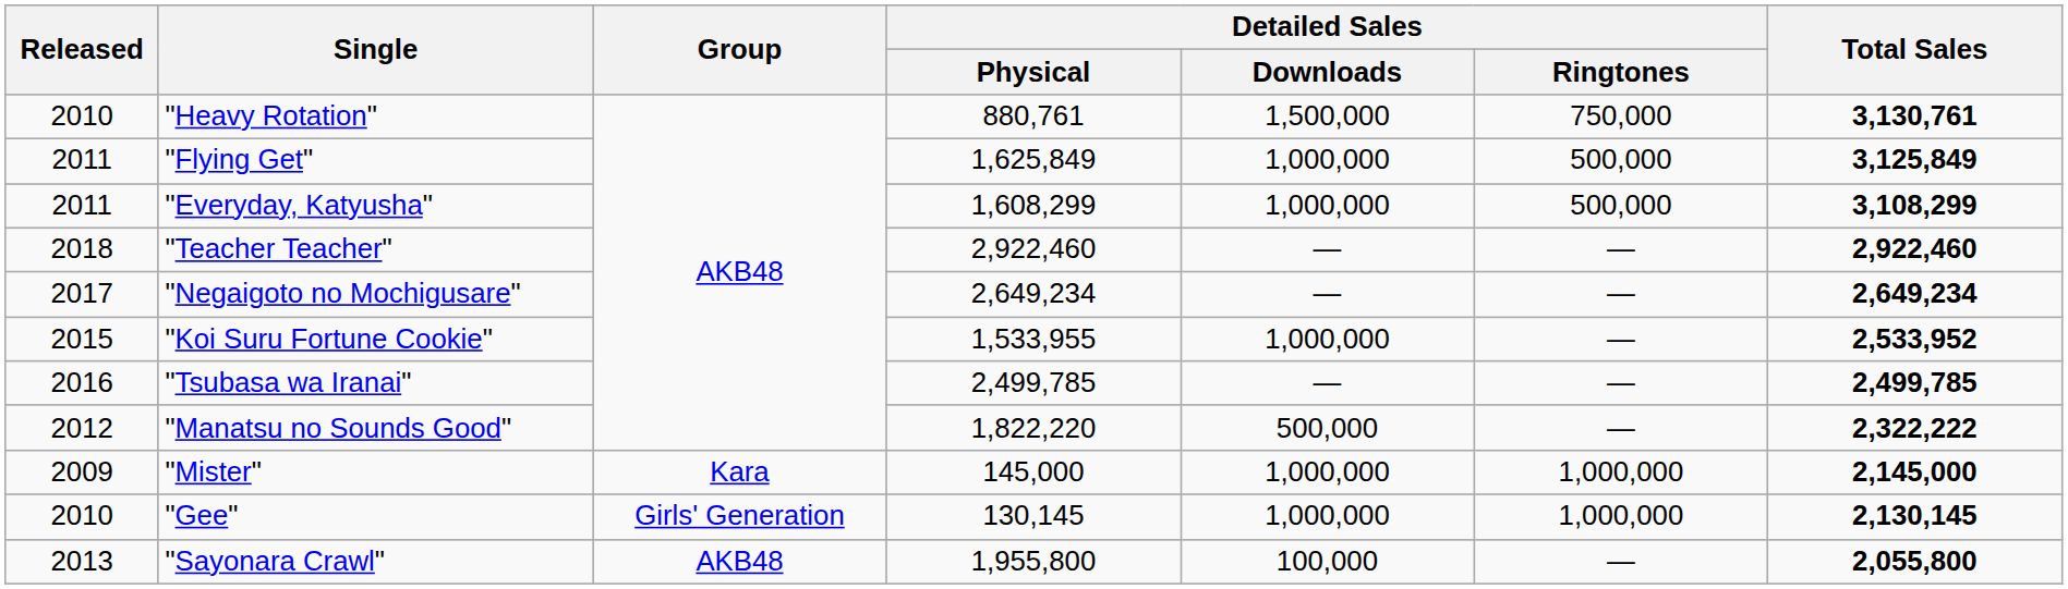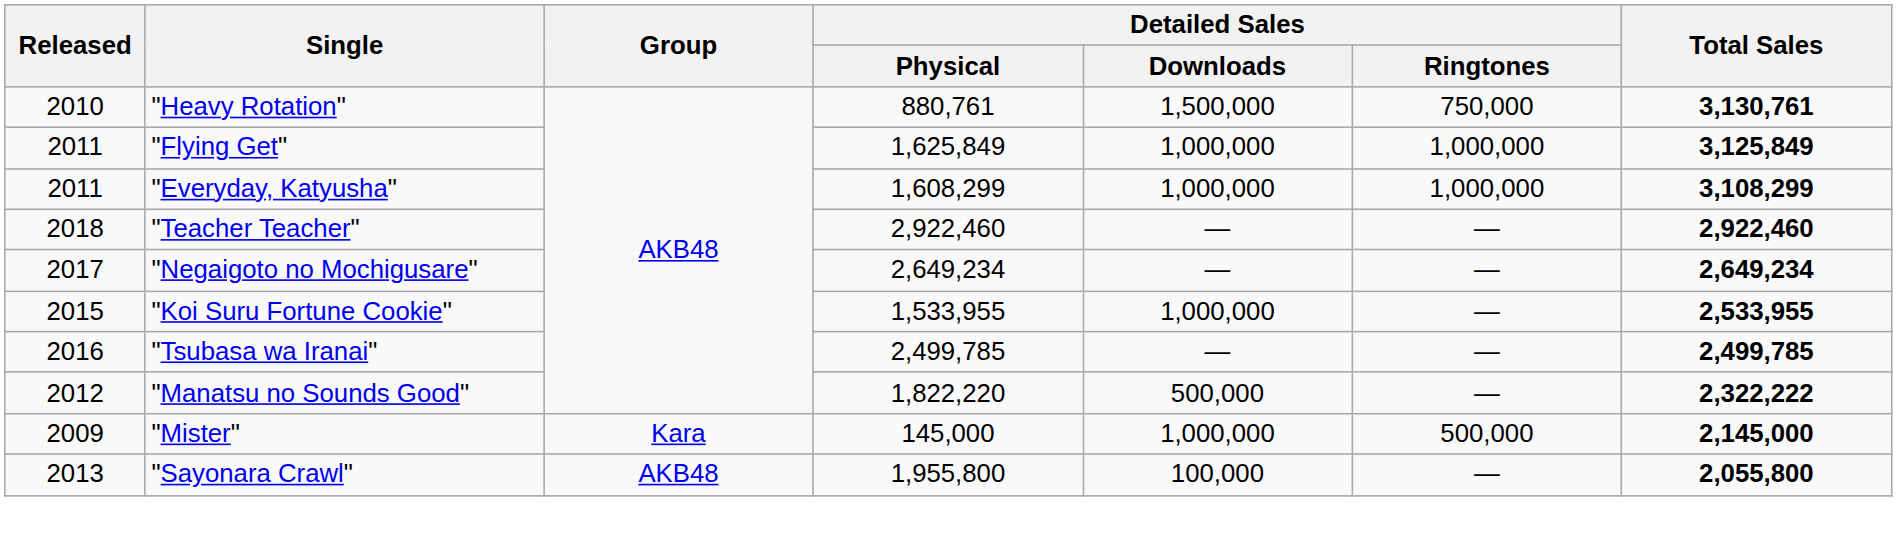 <table class="wikitable" style="text-align: center;">
 <tr>
 <th style="width: 5em;" rowspan="2">Released</th>
 <th style="width: 15em;" rowspan="2">Single</th>
 <th style="width: 10em;" rowspan="2">Group</th>
 <th style="width: 30em;" colspan="3">Detailed Sales</th>
 <th style="width: 10em;" rowspan="2">Total Sales</th>
 </tr>
 <tr>
 <th style="width: 10em;">Physical</th>
 <th style="width: 10em;">Downloads</th>
 <th style="width: 10em;">Ringtones</th>
 </tr>
 <tr>
 <td>2010</td>
 <td style="text-align:left">"<a href='#'>Heavy Rotation</a>"</td>
 <td rowspan="8"><a href='#'>AKB48</a></td>
 <td style="text-align: center;">880,761</td>
 <td style="text-align: center;">1,500,000</td>
 <td style="text-align: center;">750,000</td>
 <td style="text-align: center;"><strong>3,130,761</strong></td>
 </tr>
 <tr>
 <td>2011</td>
 <td style="text-align:left">"<a href='#'>Flying Get</a>"</td>
 <td style="text-align: center;">1,625,849</td>
 <td style="text-align: center;">1,000,000</td>
-<td style="text-align: center;">500,000</td>
+<td style="text-align: center;">1,000,000</td>
 <td style="text-align: center;"><strong>3,125,849</strong></td>
 </tr>
 <tr>
 <td>2011</td>
 <td style="text-align:left">"<a href='#'>Everyday, Katyusha</a>"</td>
 <td style="text-align: center;">1,608,299</td>
 <td style="text-align: center;">1,000,000</td>
-<td style="text-align: center;">500,000</td>
+<td style="text-align: center;">1,000,000</td>
 <td style="text-align: center;"><strong>3,108,299</strong></td>
 </tr>
 <tr>
 <td>2018</td>
 <td style="text-align:left">"<a href='#'>Teacher Teacher</a>"</td>
 <td style="text-align: center;">2,922,460</td>
 <td style="text-align: center;">—</td>
 <td style="text-align: center;">—</td>
 <td style="text-align: center;"><strong>2,922,460</strong></td>
 </tr>
 <tr>
 <td>2017</td>
 <td style="text-align:left">"<a href='#'>Negaigoto no Mochigusare</a>"</td>
 <td style="text-align: center;">2,649,234</td>
 <td style="text-align: center;">—</td>
 <td style="text-align: center;">—</td>
 <td style="text-align: center;"><strong>2,649,234</strong></td>
 </tr>
 <tr>
 <td>2015</td>
 <td style="text-align:left">"<a href='#'>Koi Suru Fortune Cookie</a>"</td>
 <td style="text-align: center;">1,533,955</td>
 <td style="text-align: center;">1,000,000</td>
 <td style="text-align: center;">—</td>
-<td style="text-align: center;"><strong>2,533,952</strong></td>
+<td style="text-align: center;"><strong>2,533,955</strong></td>
 </tr>
 <tr>
 <td>2016</td>
 <td style="text-align:left">"<a href='#'>Tsubasa wa Iranai</a>"</td>
 <td style="text-align: center;">2,499,785</td>
 <td style="text-align: center;">—</td>
 <td style="text-align: center;">—</td>
 <td style="text-align: center;"><strong>2,499,785</strong></td>
 </tr>
 <tr>
 <td>2012</td>
 <td style="text-align:left">"<a href='#'>Manatsu no Sounds Good</a>"</td>
 <td style="text-align: center;">1,822,220</td>
 <td style="text-align: center;">500,000</td>
 <td style="text-align: center;">—</td>
 <td style="text-align: center;"><strong>2,322,222</strong></td>
 </tr>
 <tr>
 <td>2009</td>
 <td style="text-align:left">"<a href='#'>Mister</a>"</td>
 <td><a href='#'>Kara</a></td>
 <td style="text-align: center;">145,000</td>
 <td style="text-align: center;">1,000,000</td>
-<td style="text-align: center;">1,000,000</td>
+<td style="text-align: center;">500,000</td>
 <td style="text-align: center;"><strong>2,145,000</strong></td>
-</tr>
-<tr>
-<td>2010</td>
-<td style="text-align:left">"<a href='#'>Gee</a>"</td>
-<td><a href='#'>Girls' Generation</a></td>
-<td>130,145</td>
-<td>1,000,000</td>
-<td>1,000,000</td>
-<td><strong>2,130,145</strong></td>
 </tr>
 <tr>
 <td>2013</td>
 <td style="text-align:left">"<a href='#'>Sayonara Crawl</a>"</td>
 <td><a href='#'>AKB48</a></td>
 <td style="text-align: center;">1,955,800</td>
 <td style="text-align: center;">100,000</td>
 <td style="text-align: center;">—</td>
 <td style="text-align: center;"><strong>2,055,800</strong></td>
 </tr>
 </table>
